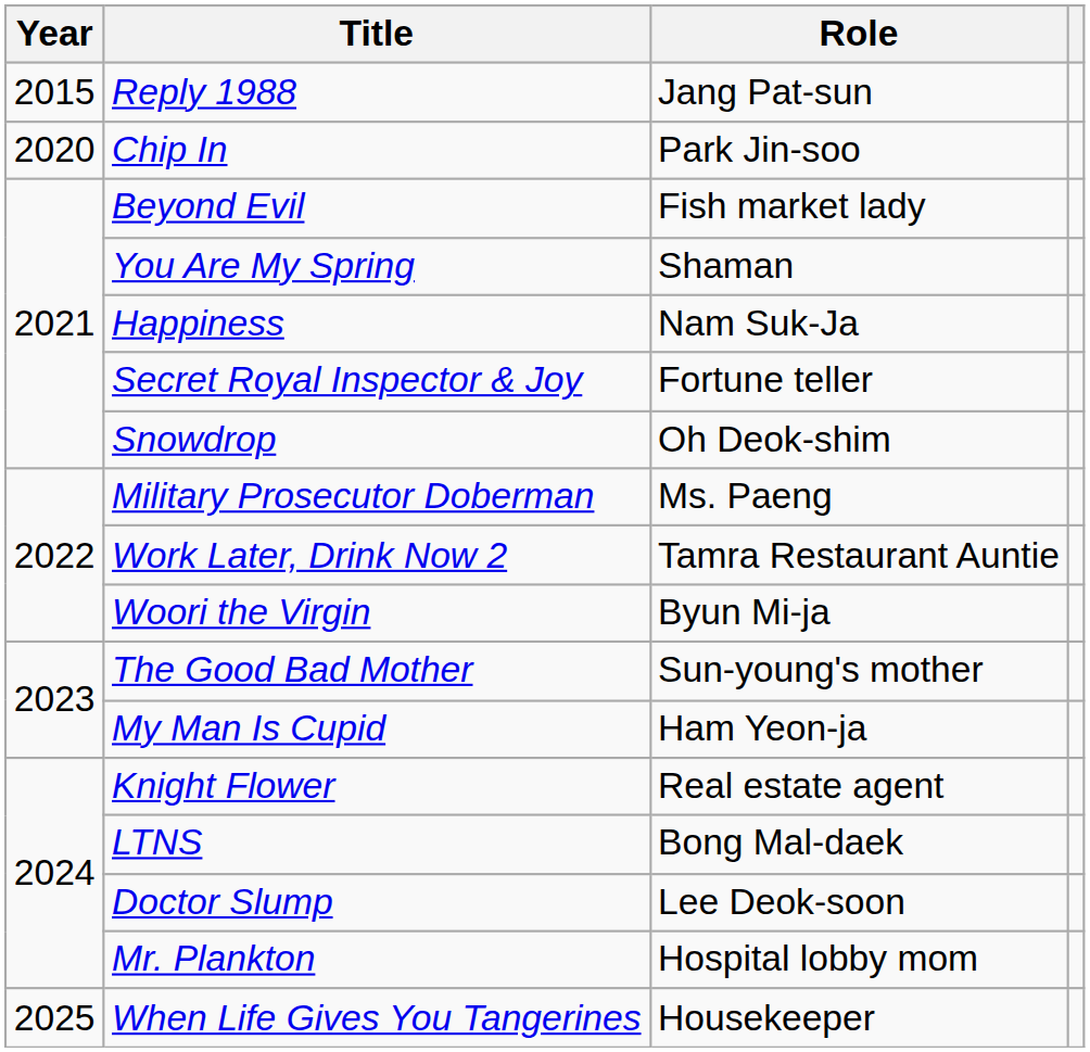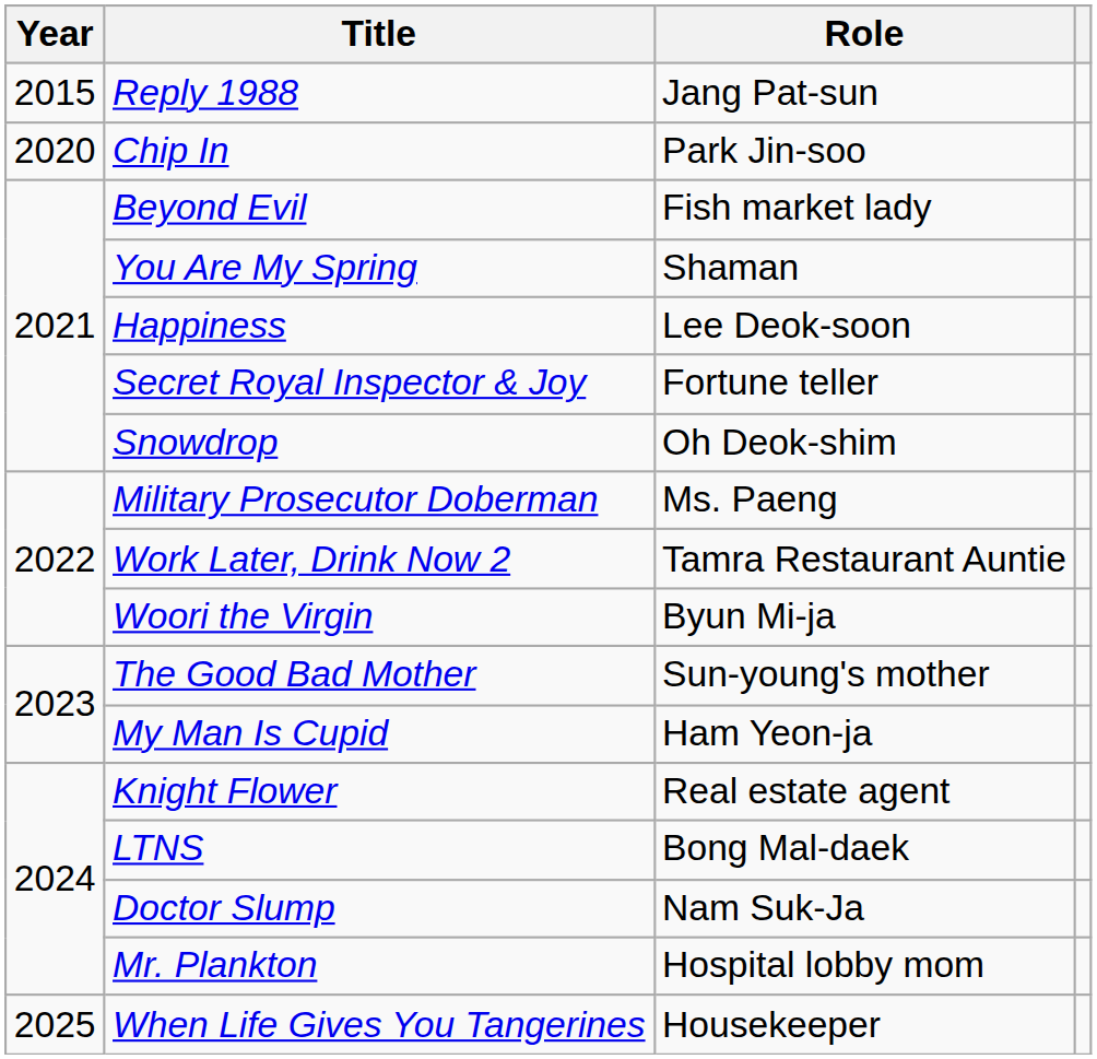 <table class="wikitable">
 <tr>
 <th>Year</th>
 <th>Title</th>
 <th>Role</th>
 <th></th>
 </tr>
 <tr>
 <td>2015</td>
 <td><em><a href='#'>Reply 1988</a></em></td>
 <td>Jang Pat-sun</td>
 <td></td>
 </tr>
 <tr>
 <td>2020</td>
 <td><em><a href='#'>Chip In</a></em></td>
 <td>Park Jin-soo</td>
 <td></td>
 </tr>
 <tr>
 <td rowspan="5">2021</td>
 <td><em><a href='#'>Beyond Evil</a></em></td>
 <td>Fish market lady</td>
 <td></td>
 </tr>
 <tr>
 <td><em><a href='#'>You Are My Spring</a></em></td>
 <td>Shaman</td>
 <td></td>
 </tr>
 <tr>
 <td><em><a href='#'>Happiness</a></em></td>
-<td>Nam Suk-Ja</td>
+<td>Lee Deok-soon</td>
 <td></td>
 </tr>
 <tr>
 <td><em><a href='#'>Secret Royal Inspector & Joy</a></em></td>
 <td>Fortune teller</td>
 <td></td>
 </tr>
 <tr>
 <td><em><a href='#'>Snowdrop</a></em></td>
 <td>Oh Deok-shim</td>
 <td></td>
 </tr>
 <tr>
 <td rowspan="3">2022</td>
 <td><em><a href='#'>Military Prosecutor Doberman</a></em></td>
 <td>Ms. Paeng</td>
 <td></td>
 </tr>
 <tr>
 <td><em><a href='#'>Work Later, Drink Now 2</a></em></td>
 <td>Tamra Restaurant Auntie</td>
 <td></td>
 </tr>
 <tr>
 <td><em><a href='#'>Woori the Virgin</a></em></td>
 <td>Byun Mi-ja</td>
 <td></td>
 </tr>
 <tr>
 <td rowspan="2">2023</td>
 <td><em><a href='#'>The Good Bad Mother</a></em></td>
 <td>Sun-young's mother</td>
 <td></td>
 </tr>
 <tr>
 <td><em><a href='#'>My Man Is Cupid</a></em></td>
 <td>Ham Yeon-ja</td>
 <td></td>
 </tr>
 <tr>
 <td rowspan="4">2024</td>
 <td><em><a href='#'>Knight Flower</a></em></td>
 <td>Real estate agent</td>
 <td></td>
 </tr>
 <tr>
 <td><em><a href='#'>LTNS</a></em></td>
 <td>Bong Mal-daek</td>
 <td></td>
 </tr>
 <tr>
 <td><em><a href='#'>Doctor Slump</a></em></td>
-<td>Lee Deok-soon</td>
+<td>Nam Suk-Ja</td>
 <td></td>
 </tr>
 <tr>
 <td><em><a href='#'>Mr. Plankton</a></em></td>
 <td>Hospital lobby mom</td>
 <td></td>
 </tr>
 <tr>
 <td>2025</td>
 <td><em><a href='#'>When Life Gives You Tangerines</a></em></td>
 <td>Housekeeper</td>
 <td></td>
 </tr>
 </table>
